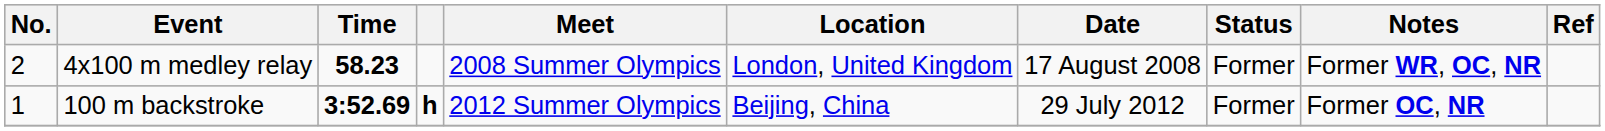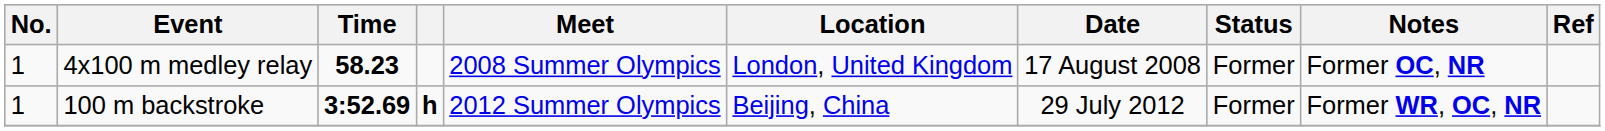 <table class="wikitable sortable">
 <tr>
 <th>No.</th>
 <th>Event</th>
 <th>Time</th>
 <th></th>
 <th>Meet</th>
 <th>Location</th>
 <th>Date</th>
 <th>Status</th>
 <th>Notes</th>
 <th>Ref</th>
 </tr>
 <tr>
-<td>2</td>
+<td>1</td>
 <td>4x100 m medley relay</td>
 <td align="center"><strong>58.23</strong></td>
 <td></td>
 <td><a href='#'>2008 Summer Olympics</a></td>
 <td><a href='#'>London</a>, <a href='#'>United Kingdom</a></td>
 <td align="center">17 August 2008</td>
 <td align="center">Former</td>
-<td>Former <strong><a href='#'>WR</a></strong>, <strong><a href='#'>OC</a></strong>, <strong><a href='#'>NR</a></strong></td>
+<td>Former <strong><a href='#'>OC</a></strong>, <strong><a href='#'>NR</a></strong></td>
 <td align="center"></td>
 </tr>
 <tr>
 <td>1</td>
 <td>100 m backstroke</td>
 <td align="center"><strong>3:52.69</strong></td>
 <td><strong>h</strong></td>
 <td><a href='#'>2012 Summer Olympics</a></td>
 <td><a href='#'>Beijing</a>, <a href='#'>China</a></td>
 <td align="center">29 July 2012</td>
 <td align="center">Former</td>
-<td>Former <strong><a href='#'>OC</a></strong>, <strong><a href='#'>NR</a></strong></td>
+<td>Former <strong><a href='#'>WR</a></strong>, <strong><a href='#'>OC</a></strong>, <strong><a href='#'>NR</a></strong></td>
 <td align="center"></td>
 </tr>
 <tr>
 </tr>
 </table>
